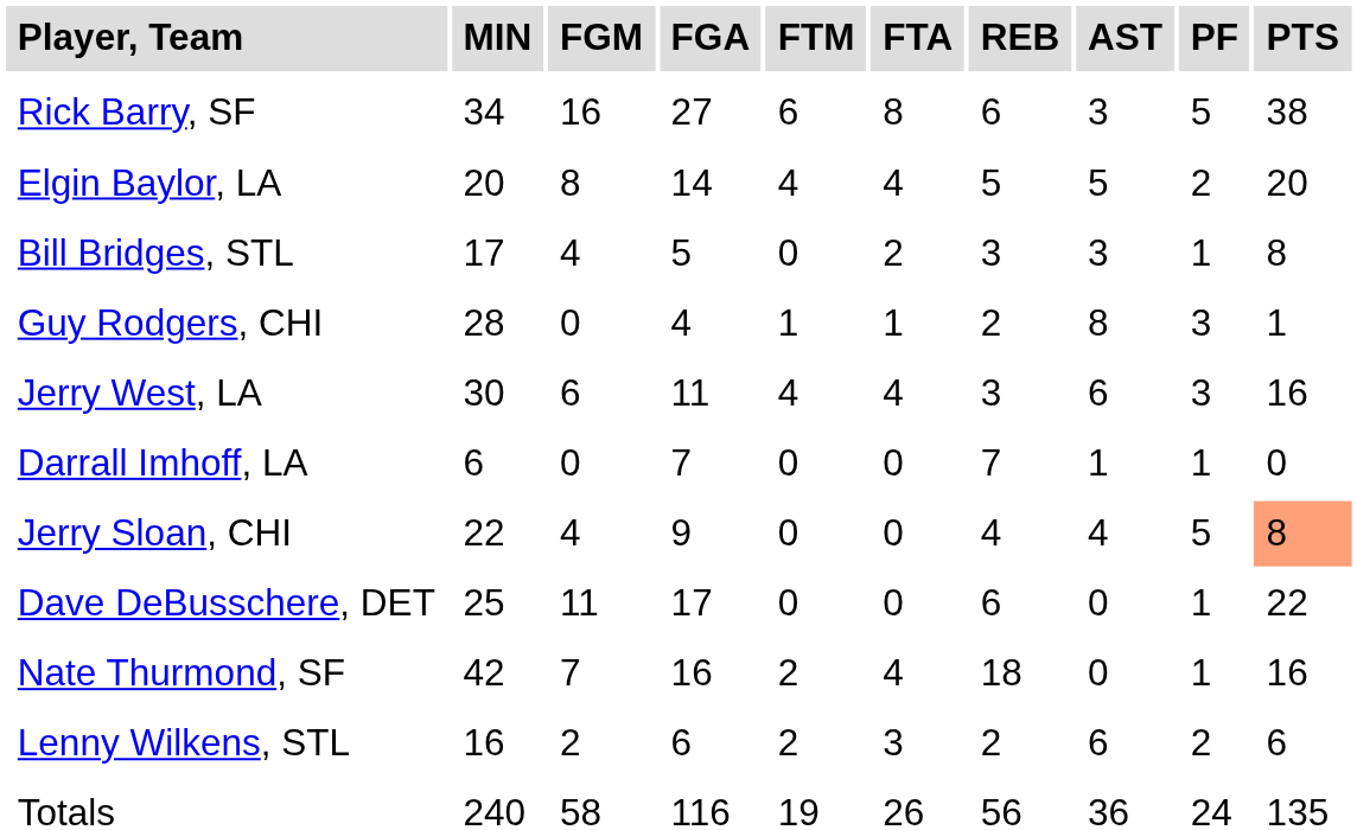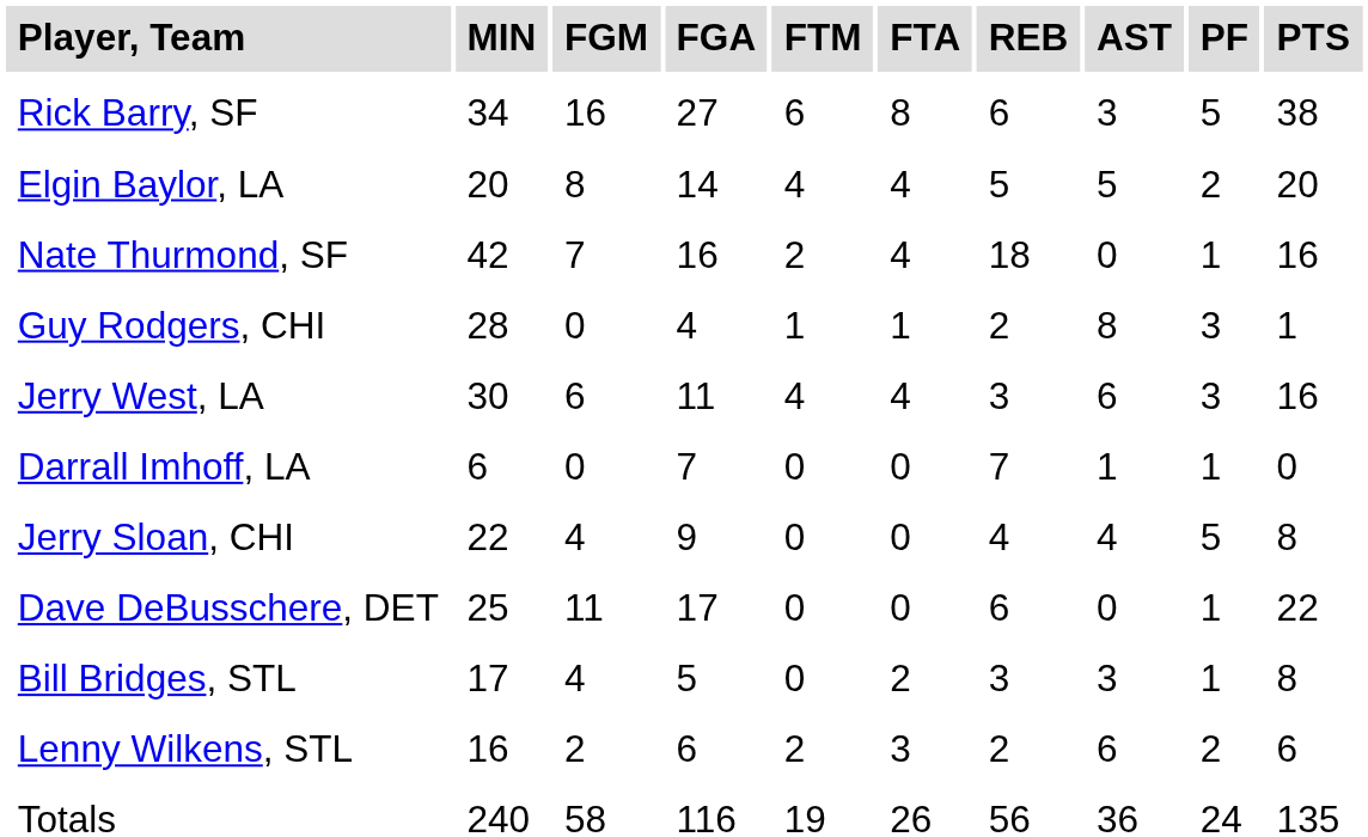 <table cellpadding=5>
 <tr bgcolor="#dddddd">
 <td><strong>Player, Team</strong></td>
 <td><strong>MIN</strong></td>
 <td><strong>FGM</strong></td>
 <td><strong>FGA</strong></td>
 <td><strong>FTM</strong></td>
 <td><strong>FTA</strong></td>
 <td><strong>REB</strong></td>
 <td><strong>AST</strong></td>
 <td><strong>PF</strong></td>
 <td><strong>PTS</strong></td>
 </tr>
 <tr bgcolor="#eeeeee">
 </tr>
 <tr>
 <td><a href='#'>Rick Barry</a>, SF</td>
 <td>34</td>
 <td>16</td>
 <td>27</td>
 <td>6</td>
 <td>8</td>
 <td>6</td>
 <td>3</td>
 <td>5</td>
 <td>38</td>
 </tr>
 <tr>
 <td><a href='#'>Elgin Baylor</a>, LA</td>
 <td>20</td>
 <td>8</td>
 <td>14</td>
 <td>4</td>
 <td>4</td>
 <td>5</td>
 <td>5</td>
 <td>2</td>
 <td>20</td>
 </tr>
 <tr>
-<td><a href='#'>Bill Bridges</a>, STL</td>
-<td>17</td>
+<td><a href='#'>Nate Thurmond</a>, SF</td>
+<td>42</td>
+<td>7</td>
+<td>16</td>
+<td>2</td>
 <td>4</td>
-<td>5</td>
+<td>18</td>
 <td>0</td>
-<td>2</td>
-<td>3</td>
-<td>3</td>
 <td>1</td>
-<td>8</td>
+<td>16</td>
 </tr>
 <tr>
 <td><a href='#'>Guy Rodgers</a>, CHI</td>
 <td>28</td>
 <td>0</td>
 <td>4</td>
 <td>1</td>
 <td>1</td>
 <td>2</td>
 <td>8</td>
 <td>3</td>
 <td>1</td>
 </tr>
 <tr>
 <td><a href='#'>Jerry West</a>, LA</td>
 <td>30</td>
 <td>6</td>
 <td>11</td>
 <td>4</td>
 <td>4</td>
 <td>3</td>
 <td>6</td>
 <td>3</td>
 <td>16</td>
 </tr>
 <tr>
 <td><a href='#'>Darrall Imhoff</a>, LA</td>
 <td>6</td>
 <td>0</td>
 <td>7</td>
 <td>0</td>
 <td>0</td>
 <td>7</td>
 <td>1</td>
 <td>1</td>
 <td>0</td>
 </tr>
 <tr>
 <td><a href='#'>Jerry Sloan</a>, CHI</td>
 <td>22</td>
 <td>4</td>
 <td>9</td>
 <td>0</td>
 <td>0</td>
 <td>4</td>
 <td>4</td>
 <td>5</td>
-<td style="background: lightsalmon;">8</td>
+<td>8</td>
 </tr>
 <tr>
 <td><a href='#'>Dave DeBusschere</a>, DET</td>
 <td>25</td>
 <td>11</td>
 <td>17</td>
 <td>0</td>
 <td>0</td>
 <td>6</td>
 <td>0</td>
 <td>1</td>
 <td>22</td>
 </tr>
 <tr>
-<td><a href='#'>Nate Thurmond</a>, SF</td>
-<td>42</td>
-<td>7</td>
-<td>16</td>
+<td><a href='#'>Bill Bridges</a>, STL</td>
+<td>17</td>
+<td>4</td>
+<td>5</td>
+<td>0</td>
 <td>2</td>
-<td>4</td>
-<td>18</td>
-<td>0</td>
+<td>3</td>
+<td>3</td>
 <td>1</td>
-<td>16</td>
+<td>8</td>
 </tr>
 <tr>
 <td><a href='#'>Lenny Wilkens</a>, STL</td>
 <td>16</td>
 <td>2</td>
 <td>6</td>
 <td>2</td>
 <td>3</td>
 <td>2</td>
 <td>6</td>
 <td>2</td>
 <td>6</td>
 </tr>
 <tr>
 <td>Totals</td>
 <td>240</td>
 <td>58</td>
 <td>116</td>
 <td>19</td>
 <td>26</td>
 <td>56</td>
 <td>36</td>
 <td>24</td>
 <td>135</td>
 </tr>
 <tr>
 </tr>
 </table>
